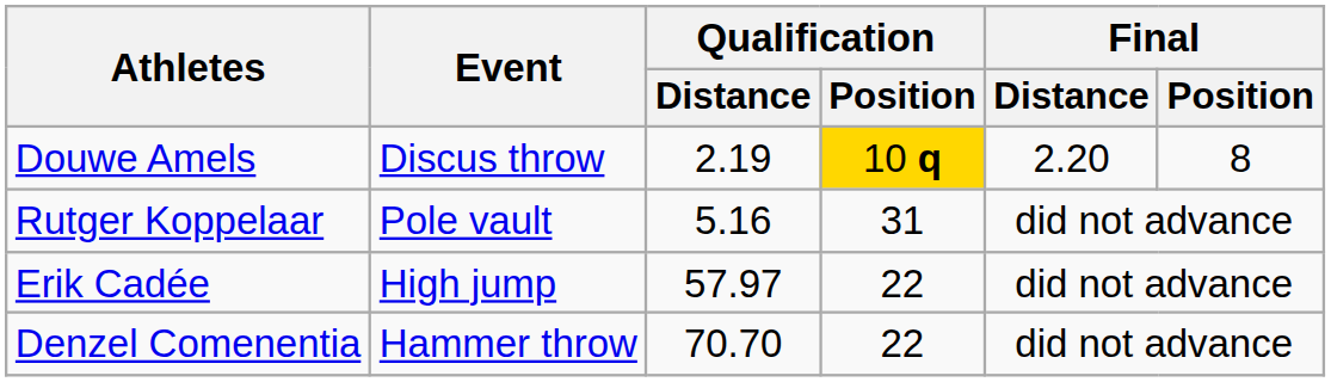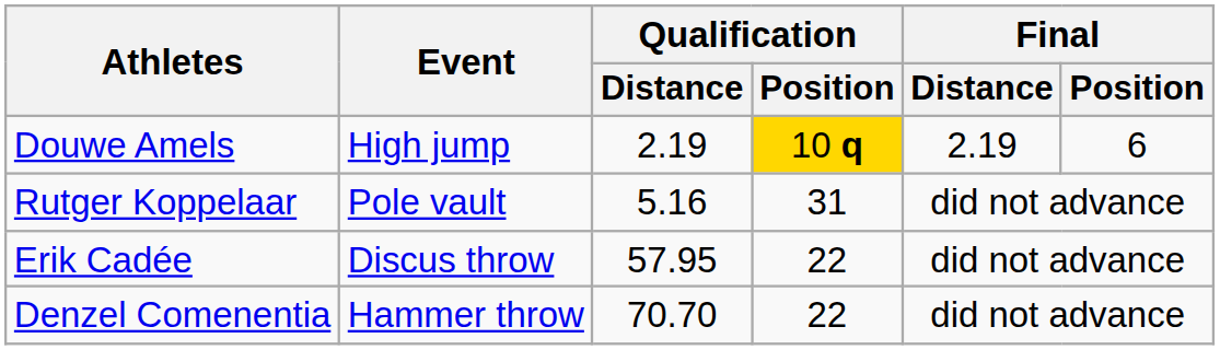 <table class=wikitable style="font-size:90%">
 <tr>
 <th rowspan="2">Athletes</th>
 <th rowspan="2">Event</th>
 <th colspan="2">Qualification</th>
 <th colspan="2">Final</th>
 </tr>
 <tr style="font-size:95%">
 <th>Distance</th>
 <th>Position</th>
 <th>Distance</th>
 <th>Position</th>
 </tr>
 <tr>
 <td><a href='#'>Douwe Amels</a></td>
-<td><a href='#'>Discus throw</a></td>
+<td><a href='#'>High jump</a></td>
 <td align=center>2.19</td>
 <td align=center style="background: gold;">10 <strong>q</strong></td>
-<td align=center>2.20</td>
-<td align=center>8</td>
+<td align=center>2.19</td>
+<td align=center>6</td>
 </tr>
 <tr>
 <td><a href='#'>Rutger Koppelaar</a></td>
 <td><a href='#'>Pole vault</a></td>
 <td align=center>5.16</td>
 <td align=center>31</td>
 <td align=center colspan=2>did not advance</td>
 </tr>
 <tr>
 <td><a href='#'>Erik Cadée</a></td>
-<td><a href='#'>High jump</a></td>
-<td align=center>57.97</td>
+<td><a href='#'>Discus throw</a></td>
+<td align=center>57.95</td>
 <td align=center>22</td>
 <td align=center colspan=2>did not advance</td>
 </tr>
 <tr>
 <td><a href='#'>Denzel Comenentia</a></td>
 <td><a href='#'>Hammer throw</a></td>
 <td align=center>70.70</td>
 <td align=center>22</td>
 <td align=center colspan=2>did not advance</td>
 </tr>
 </table>
